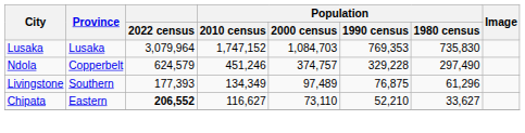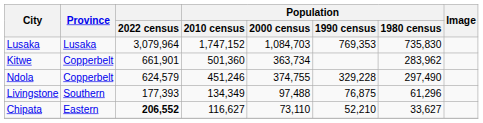 <table class="wikitable sortable">
 <tr>
 <th rowspan="2">City</th>
 <th rowspan="2"><a href='#'>Province</a></th>
 <th></th>
 <th colspan="4">Population</th>
 <th rowspan="2">Image</th>
 </tr>
 <tr>
 <th>2022 census</th>
 <th>2010 census</th>
 <th>2000 census</th>
 <th>1990 census</th>
 <th>1980 census</th>
 </tr>
 <tr>
 <td><a href='#'>Lusaka</a></td>
 <td><a href='#'>Lusaka</a></td>
 <td align="right">3,079,964</td>
 <td align="right">1,747,152</td>
 <td align="right">1,084,703</td>
 <td align="right">769,353</td>
 <td align="right">735,830</td>
 <td></td>
 </tr>
 <tr ---->
+<td><a href='#'>Kitwe</a></td>
+<td><a href='#'>Copperbelt</a></td>
+<td align="right">661,901</td>
+<td align="right">501,360</td>
+<td align="right">363,734</td>
+<td align="right"></td>
+<td align="right">283,962</td>
+<td></td>
+</tr>
+<tr ---->
 <td><a href='#'>Ndola</a></td>
 <td><a href='#'>Copperbelt</a></td>
 <td align="right">624,579</td>
 <td align="right">451,246</td>
-<td align="right">374,757</td>
+<td align="right">374,755</td>
 <td align="right">329,228</td>
 <td align="right">297,490</td>
 <td></td>
 </tr>
 <tr ---->
 <td><a href='#'>Livingstone</a></td>
 <td><a href='#'>Southern</a></td>
 <td align="right">177,393</td>
 <td align="right">134,349</td>
-<td align="right">97,489</td>
+<td align="right">97,488</td>
 <td align="right">76,875</td>
 <td align="right">61,296</td>
 <td></td>
 </tr>
 <tr ---->
 <td><a href='#'>Chipata</a></td>
 <td><a href='#'>Eastern</a></td>
 <td align="right"><strong>206,552</strong></td>
 <td align="right">116,627</td>
 <td align="right">73,110</td>
 <td align="right">52,210</td>
 <td align="right">33,627</td>
 <td></td>
 </tr>
 <tr ---->
 </tr>
 </table>
